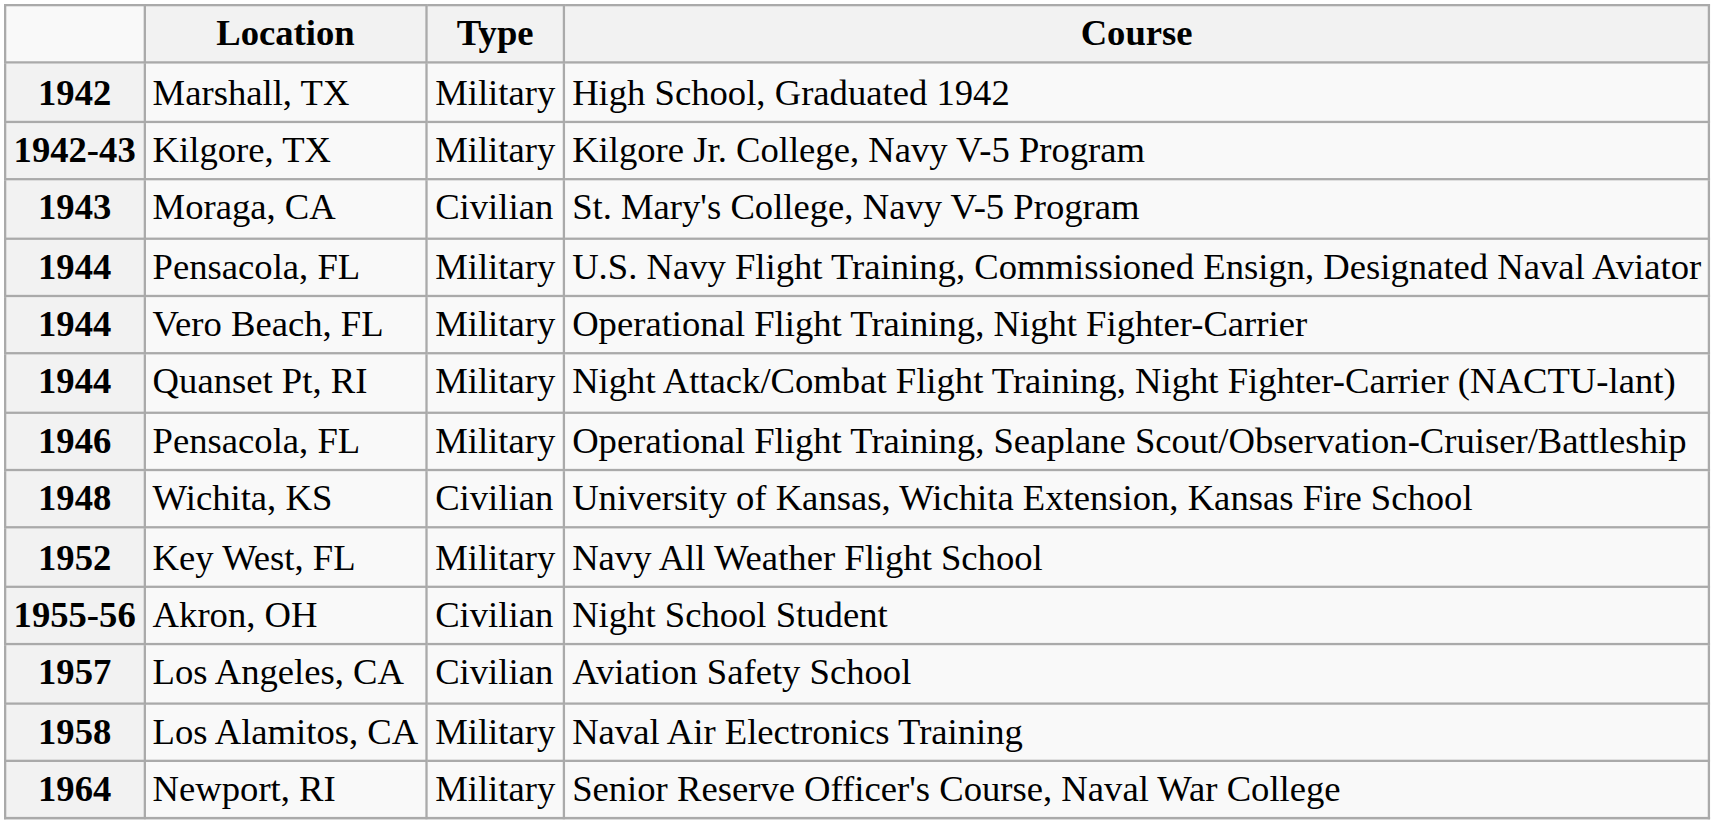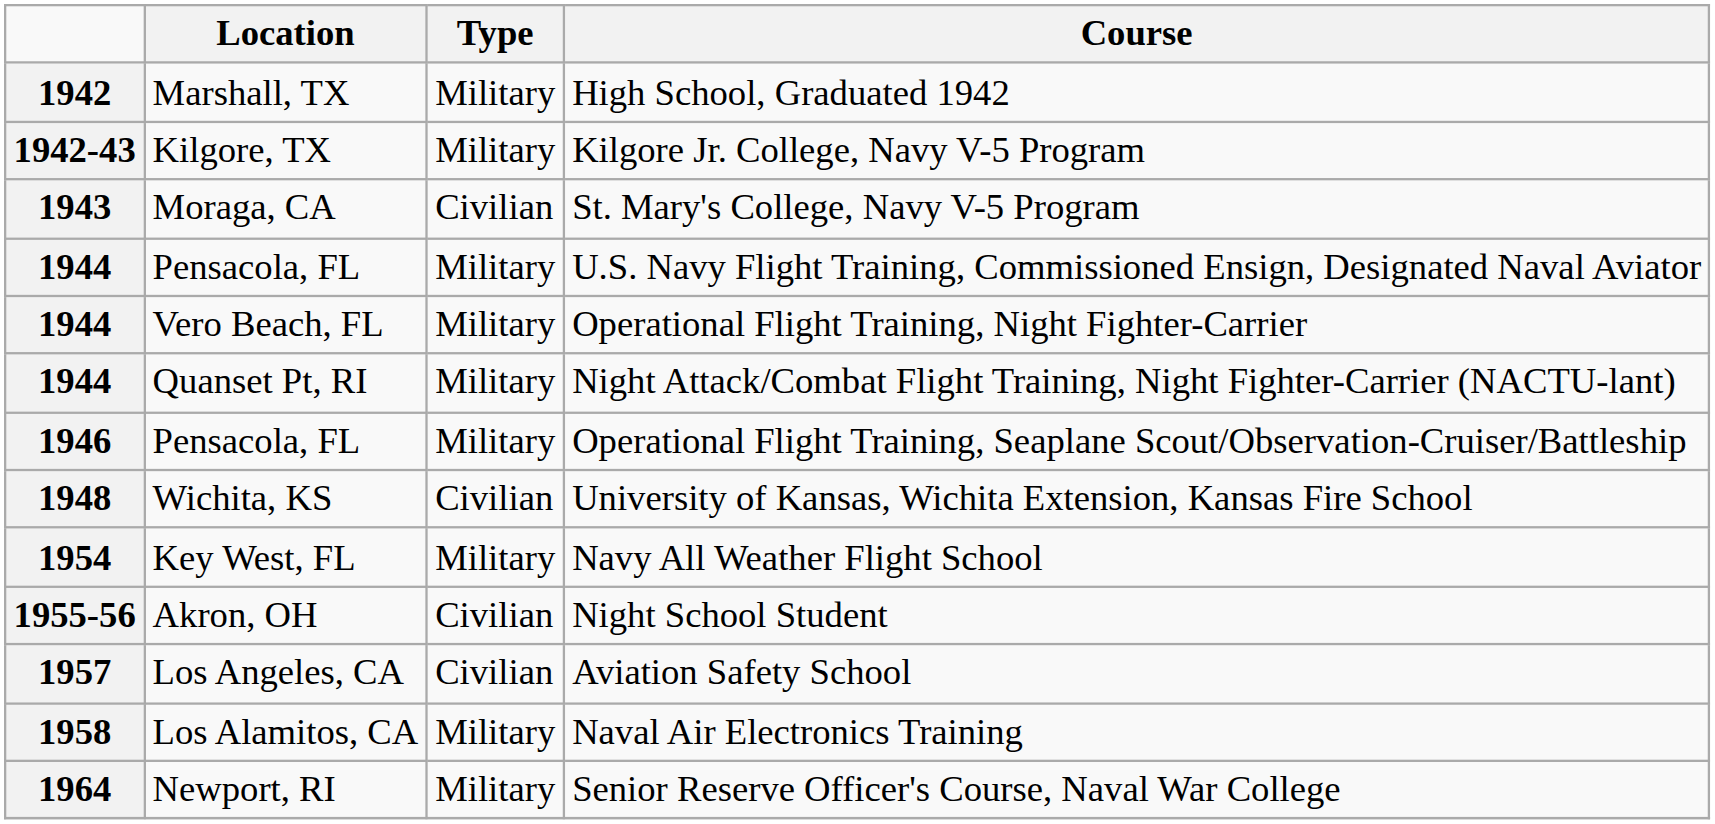 <table class="wikitable mw-collapsible mw-collapsed">
 <tr>
 <td></td>
 <th scope="col">Location</th>
 <th scope="col">Type</th>
 <th scope="col">Course</th>
 </tr>
 <tr>
 <th scope="row">1942</th>
 <td>Marshall, TX</td>
 <td>Military</td>
 <td>High School, Graduated 1942</td>
 </tr>
 <tr>
 <th scope="row">1942-43</th>
 <td>Kilgore, TX</td>
 <td>Military</td>
 <td>Kilgore Jr. College, Navy V-5 Program</td>
 </tr>
 <tr>
 <th scope="row">1943</th>
 <td>Moraga, CA</td>
 <td>Civilian</td>
 <td>St. Mary's College, Navy V-5 Program</td>
 </tr>
 <tr>
 <th scope="row">1944</th>
 <td>Pensacola, FL</td>
 <td>Military</td>
 <td>U.S. Navy Flight Training, Commissioned Ensign, Designated Naval Aviator</td>
 </tr>
 <tr>
 <th scope="row">1944</th>
 <td>Vero Beach, FL</td>
 <td>Military</td>
 <td>Operational Flight Training, Night Fighter-Carrier</td>
 </tr>
 <tr>
 <th scope="row">1944</th>
 <td>Quanset Pt, RI</td>
 <td>Military</td>
 <td>Night Attack/Combat Flight Training, Night Fighter-Carrier (NACTU-lant)</td>
 </tr>
 <tr>
 <th scope="row">1946</th>
 <td>Pensacola, FL</td>
 <td>Military</td>
 <td>Operational Flight Training, Seaplane Scout/Observation-Cruiser/Battleship</td>
 </tr>
 <tr>
 <th scope="row">1948</th>
 <td>Wichita, KS</td>
 <td>Civilian</td>
 <td>University of Kansas, Wichita Extension, Kansas Fire School</td>
 </tr>
 <tr>
-<th scope="row">1952</th>
+<th scope="row">1954</th>
 <td>Key West, FL</td>
 <td>Military</td>
 <td>Navy All Weather Flight School</td>
 </tr>
 <tr>
 <th scope="row">1955-56</th>
 <td>Akron, OH</td>
 <td>Civilian</td>
 <td>Night School Student</td>
 </tr>
 <tr>
 <th scope="row">1957</th>
 <td>Los Angeles, CA</td>
 <td>Civilian</td>
 <td>Aviation Safety School</td>
 </tr>
 <tr>
 <th scope="row">1958</th>
 <td>Los Alamitos, CA</td>
 <td>Military</td>
 <td>Naval Air Electronics Training</td>
 </tr>
 <tr>
 <th scope="row">1964</th>
 <td>Newport, RI</td>
 <td>Military</td>
 <td>Senior Reserve Officer's Course, Naval War College</td>
 </tr>
 <tr>
 </tr>
 </table>
